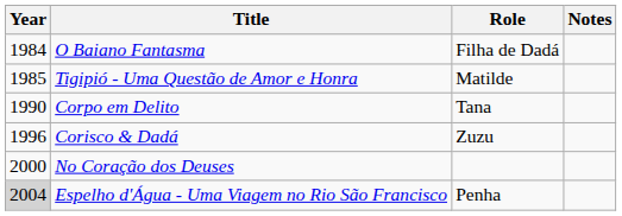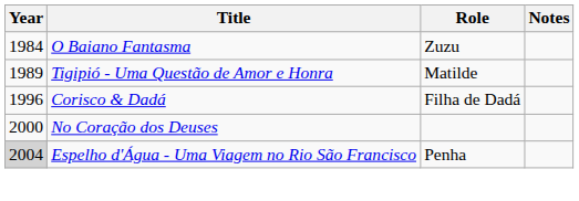 <table class="wikitable">
 <tr>
 <th>Year</th>
 <th>Title</th>
 <th>Role</th>
 <th>Notes</th>
 </tr>
 <tr>
 <td>1984</td>
 <td><em><a href='#'>O Baiano Fantasma</a></em></td>
-<td>Filha de Dadá</td>
+<td>Zuzu</td>
 <td></td>
 </tr>
 <tr>
-<td>1985</td>
+<td>1989</td>
 <td><em><a href='#'>Tigipió - Uma Questão de Amor e Honra</a></em></td>
 <td>Matilde</td>
 <td></td>
 </tr>
 <tr>
-<td>1990</td>
-<td><em><a href='#'>Corpo em Delito</a></em></td>
-<td>Tana</td>
-<td></td>
-</tr>
-<tr>
 <td>1996</td>
 <td><em><a href='#'>Corisco & Dadá</a></em></td>
-<td>Zuzu</td>
+<td>Filha de Dadá</td>
 <td></td>
 </tr>
 <tr>
 <td>2000</td>
 <td><em><a href='#'>No Coração dos Deuses</a></em></td>
 <td></td>
 <td></td>
 </tr>
 <tr>
 <td style="background: lightgrey;">2004</td>
 <td><em><a href='#'>Espelho d'Água - Uma Viagem no Rio São Francisco</a></em></td>
 <td>Penha</td>
 <td></td>
 </tr>
 </table>
